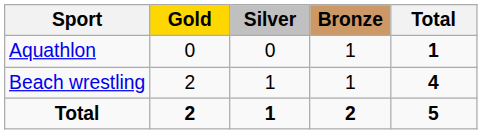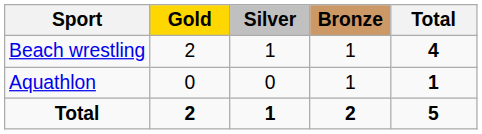 <table class="wikitable" style="text-align:center; font-size:98%;">
 <tr>
 <th>Sport</th>
 <td style="background:gold; width:3.7em; font-weight:bold;">Gold</td>
 <td style="background:silver; width:3.7em; font-weight:bold;">Silver</td>
 <td style="background:#c96; width:3.7em; font-weight:bold;">Bronze</td>
 <th style="width:4em; font-weight:bold;">Total</th>
 </tr>
 <tr>
+<td align=left><a href='#'>Beach wrestling</a></td>
+<td>2</td>
+<td>1</td>
+<td>1</td>
+<td><strong>4</strong></td>
+</tr>
+<tr>
 <td align=left><a href='#'>Aquathlon</a></td>
 <td>0</td>
 <td>0</td>
 <td>1</td>
 <td><strong>1</strong></td>
-</tr>
-<tr>
-<td align=left><a href='#'>Beach wrestling</a></td>
-<td>2</td>
-<td>1</td>
-<td>1</td>
-<td><strong>4</strong></td>
 </tr>
 <tr>
 <td align=center><strong>Total</strong></td>
 <td><strong>2</strong></td>
 <td><strong>1</strong></td>
 <td><strong>2</strong></td>
 <td><strong>5</strong></td>
 </tr>
 </table>
